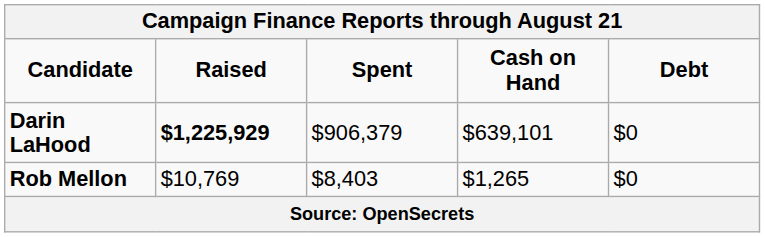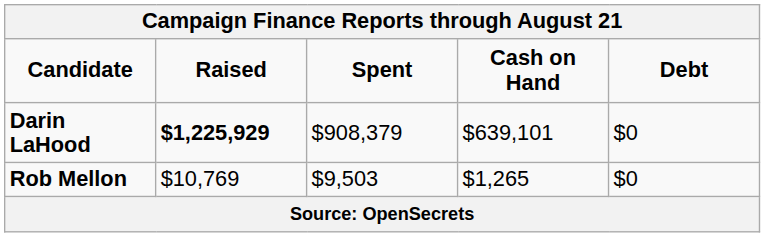 <table class="wikitable">
 <tr>
 <th colspan="5">Campaign Finance Reports through August 21</th>
 </tr>
 <tr style="text-align:center;">
 <td style="padding:5px; width:100px;"><strong>Candidate</strong></td>
 <td style="padding:5px; width:100px;"><strong>Raised</strong></td>
 <td style="padding:5px; width:100px;"><strong>Spent</strong></td>
 <td style="padding:5px; width:100px;"><strong>Cash on Hand</strong></td>
 <td style="padding:5px; width:100px;"><strong>Debt</strong></td>
 </tr>
 <tr>
 <td><strong>Darin LaHood</strong></td>
 <td><strong>$1,225,929</strong></td>
-<td>$906,379</td>
+<td>$908,379</td>
 <td>$639,101</td>
 <td>$0</td>
 </tr>
 <tr>
 <td><strong>Rob Mellon</strong></td>
 <td>$10,769</td>
-<td>$8,403</td>
+<td>$9,503</td>
 <td>$1,265</td>
 <td>$0</td>
 </tr>
 <tr>
 <th colspan="5"><small>Source: OpenSecrets</small></th>
 </tr>
 </table>
